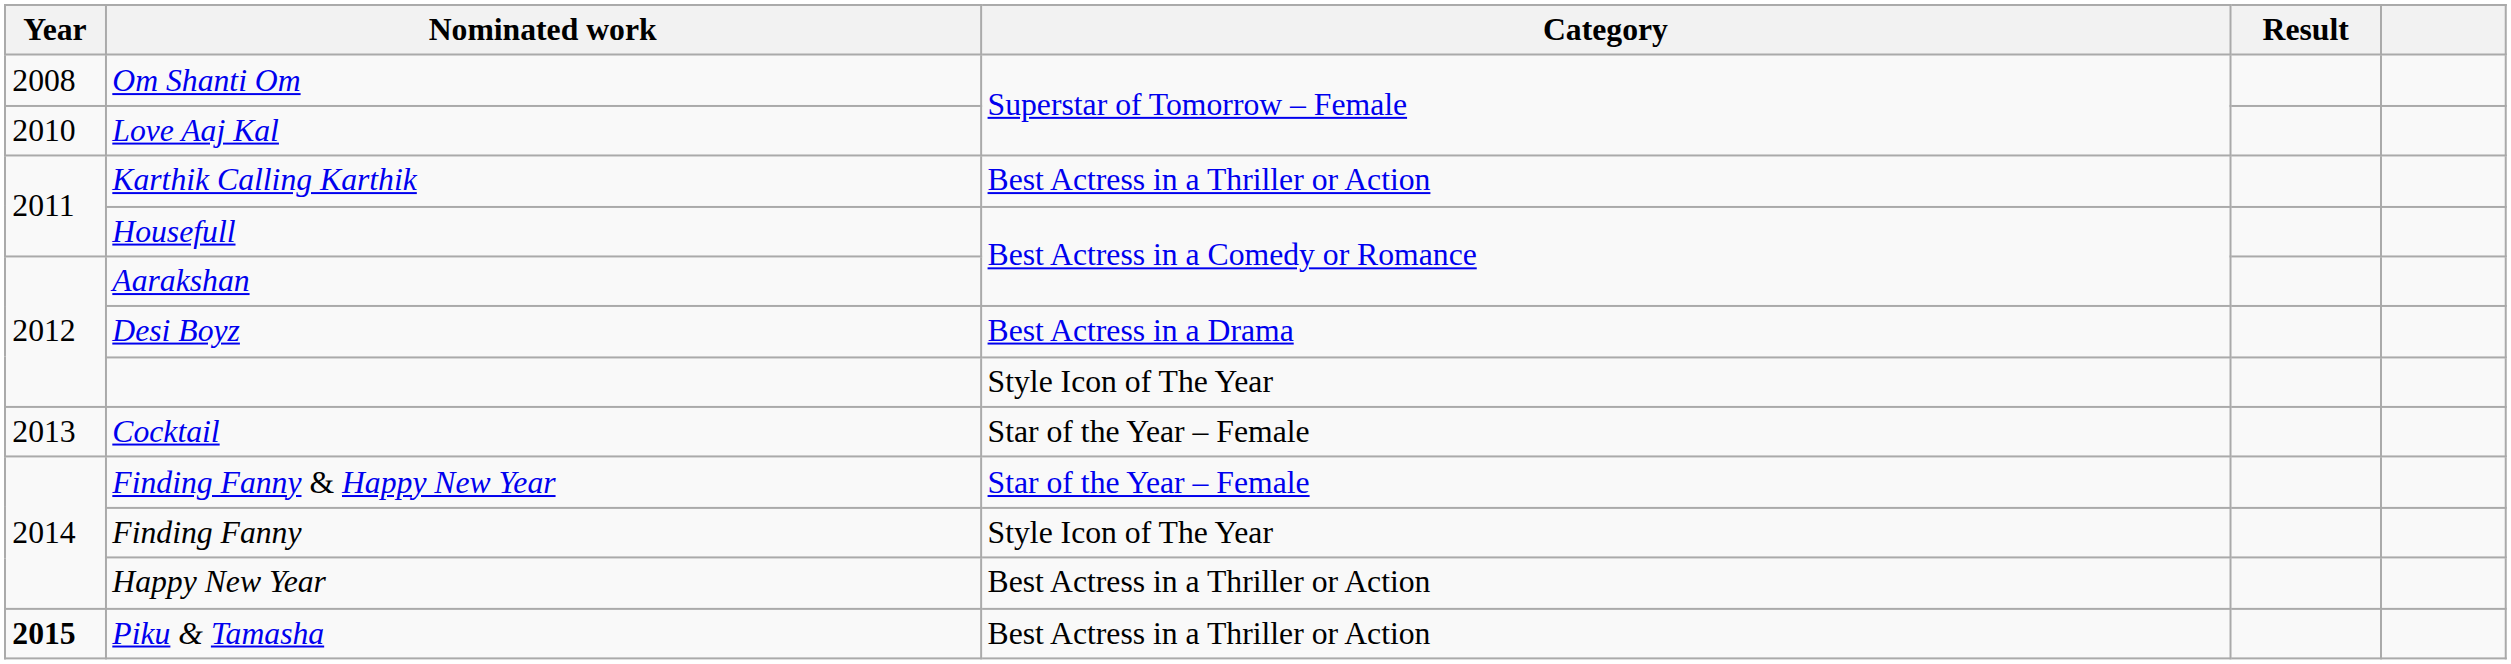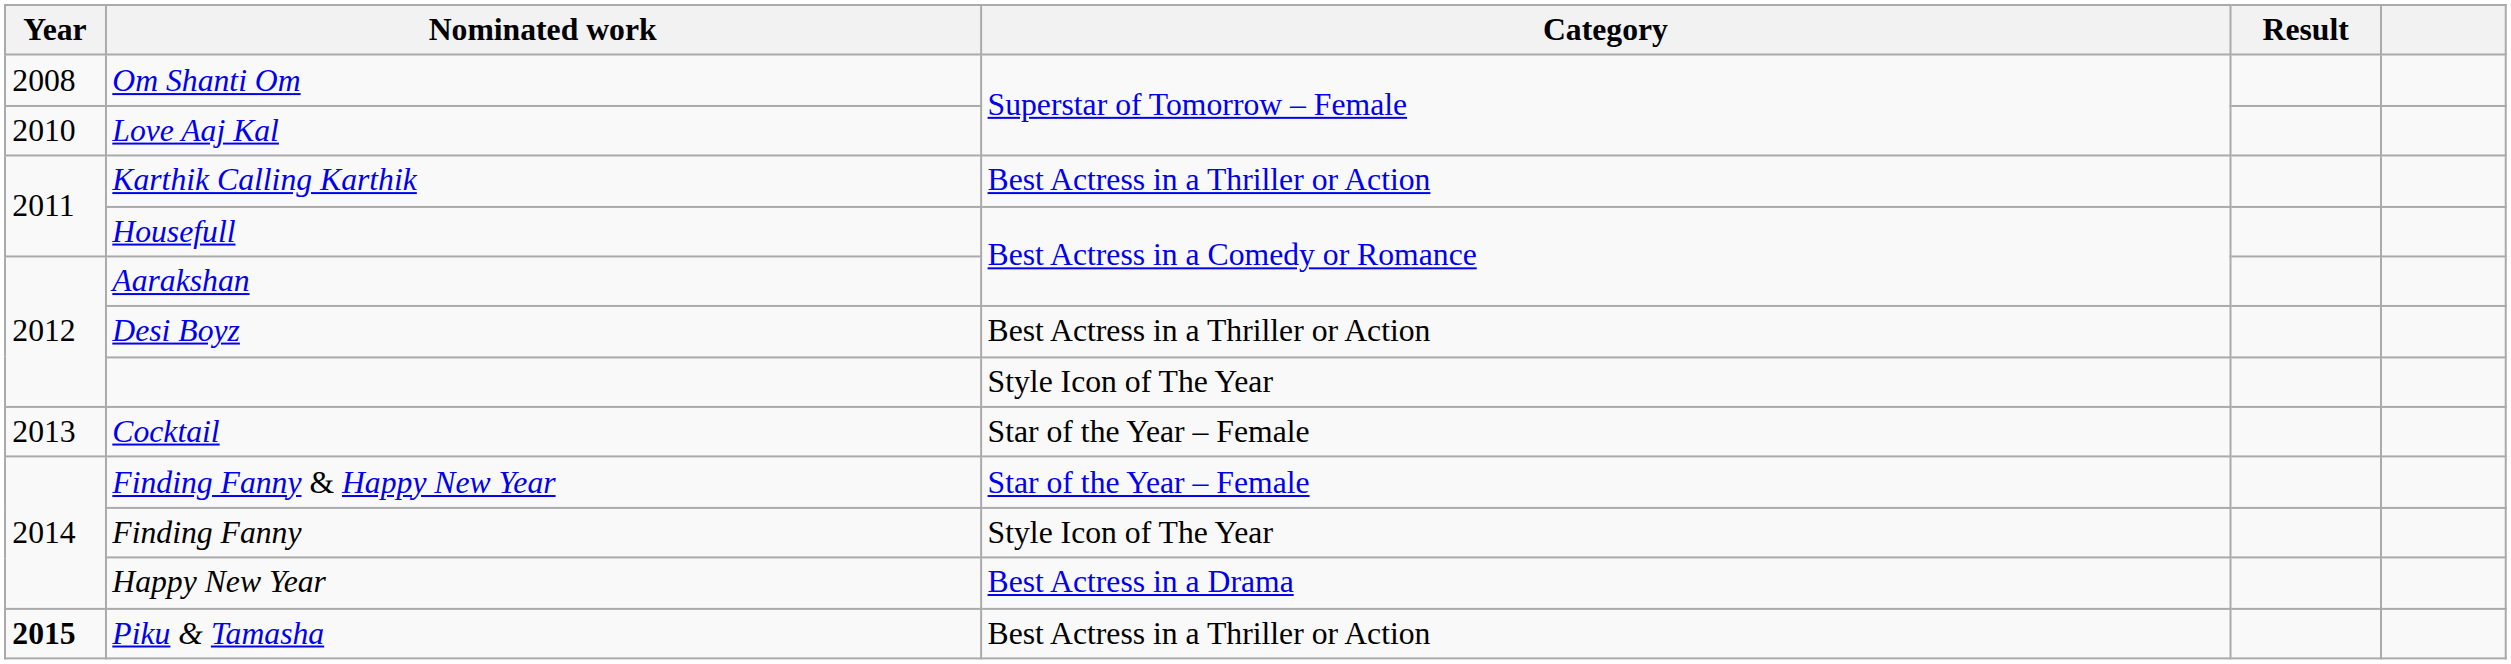 <table class="wikitable" style="width:100%;">
 <tr>
 <th scope="col" style="width:4%;">Year</th>
 <th scope="col" style="width:35%;">Nominated work</th>
 <th scope="col" style="width:50%;">Category</th>
 <th scope="col" style="width:6%;">Result</th>
 <th scope="col" style="width:5%;"></th>
 </tr>
 <tr>
 <td>2008</td>
 <td><em><a href='#'>Om Shanti Om</a></em></td>
 <td rowspan="2"><a href='#'>Superstar of Tomorrow – Female</a></td>
 <td></td>
 <td style="text-align:center;"></td>
 </tr>
 <tr>
 <td>2010</td>
 <td><em><a href='#'>Love Aaj Kal</a></em></td>
 <td></td>
 <td style="text-align:center;"></td>
 </tr>
 <tr>
 <td rowspan="2">2011</td>
 <td><em><a href='#'>Karthik Calling Karthik</a></em></td>
 <td><a href='#'>Best Actress in a Thriller or Action</a></td>
 <td></td>
 <td style="text-align:center;"></td>
 </tr>
 <tr>
 <td><em><a href='#'>Housefull</a></em></td>
 <td rowspan="2"><a href='#'>Best Actress in a Comedy or Romance</a></td>
 <td></td>
 <td style="text-align:center;"></td>
 </tr>
 <tr>
 <td rowspan="3">2012</td>
 <td><em><a href='#'>Aarakshan</a></em></td>
 <td></td>
 <td style="text-align:center;"></td>
 </tr>
 <tr>
 <td><em><a href='#'>Desi Boyz</a></em></td>
-<td><a href='#'>Best Actress in a Drama</a></td>
+<td>Best Actress in a Thriller or Action</td>
 <td></td>
 <td style="text-align:center;"></td>
 </tr>
 <tr>
 <td></td>
 <td>Style Icon of The Year</td>
 <td></td>
 <td style="text-align:center;"></td>
 </tr>
 <tr>
 <td>2013</td>
 <td><em><a href='#'>Cocktail</a></em></td>
 <td>Star of the Year – Female</td>
 <td></td>
 <td style="text-align:center;"></td>
 </tr>
 <tr>
 <td rowspan="3">2014</td>
 <td><em><a href='#'>Finding Fanny</a></em> & <em><a href='#'>Happy New Year</a></em></td>
 <td><a href='#'>Star of the Year – Female</a></td>
 <td></td>
 <td style="text-align:center;"></td>
 </tr>
 <tr>
 <td><em>Finding Fanny</em></td>
 <td>Style Icon of The Year</td>
 <td></td>
 <td style="text-align:center;"></td>
 </tr>
 <tr>
 <td><em>Happy New Year</em></td>
-<td>Best Actress in a Thriller or Action</td>
+<td><a href='#'>Best Actress in a Drama</a></td>
 <td></td>
 <td style="text-align:center;"></td>
 </tr>
 <tr>
 <td><strong>2015</strong></td>
 <td><em><a href='#'>Piku</a> &</em> <em><a href='#'>Tamasha</a></em></td>
 <td>Best Actress in a Thriller or Action</td>
 <td></td>
 <td style="text-align:center;"></td>
 </tr>
 </table>
